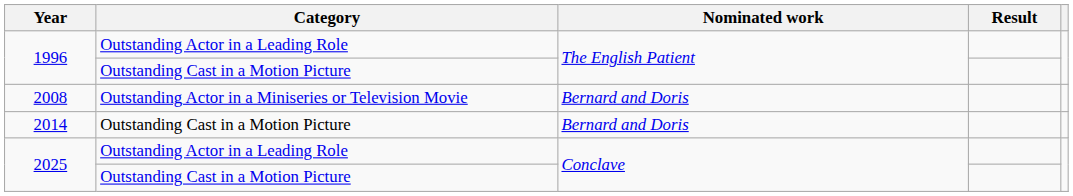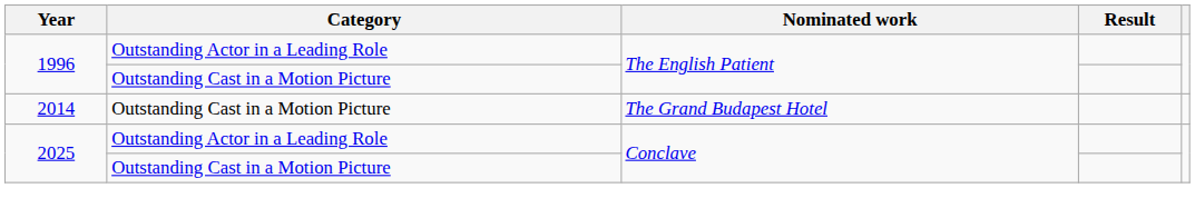 <table class=wikitable>
 <tr>
 <th scope="col" style="width:5em;">Year</th>
 <th scope="col" style="width:27em;">Category</th>
 <th scope="col" style="width:24em;">Nominated work</th>
 <th scope="col" style="width:5em;">Result</th>
 <th></th>
 </tr>
 <tr>
 <td rowspan="2" style="text-align:center;"><a href='#'>1996</a></td>
 <td><a href='#'>Outstanding Actor in a Leading Role</a></td>
 <td rowspan="2"><em><a href='#'>The English Patient</a></em></td>
 <td></td>
 <td rowspan="2" style="text-align:center;"></td>
 </tr>
 <tr>
 <td><a href='#'>Outstanding Cast in a Motion Picture</a></td>
 <td></td>
 </tr>
 <tr>
-<td style="text-align:center;"><a href='#'>2008</a></td>
-<td><a href='#'>Outstanding Actor in a Miniseries or Television Movie</a></td>
-<td><em><a href='#'>Bernard and Doris</a></em></td>
-<td></td>
-<td style="text-align:center;"></td>
-</tr>
-<tr>
 <td style="text-align:center;"><a href='#'>2014</a></td>
 <td>Outstanding Cast in a Motion Picture</td>
-<td><em><a href='#'>Bernard and Doris</a></em></td>
+<td><em><a href='#'>The Grand Budapest Hotel</a></em></td>
 <td></td>
 <td style="text-align:center;"></td>
 </tr>
 <tr>
 <td rowspan="2" style="text-align:center;"><a href='#'>2025</a></td>
 <td><a href='#'>Outstanding Actor in a Leading Role</a></td>
 <td rowspan="2"><em><a href='#'>Conclave</a></em></td>
 <td></td>
 <td rowspan="2" style="text-align:center;"></td>
 </tr>
 <tr>
 <td><a href='#'>Outstanding Cast in a Motion Picture</a></td>
 <td></td>
 </tr>
 </table>
